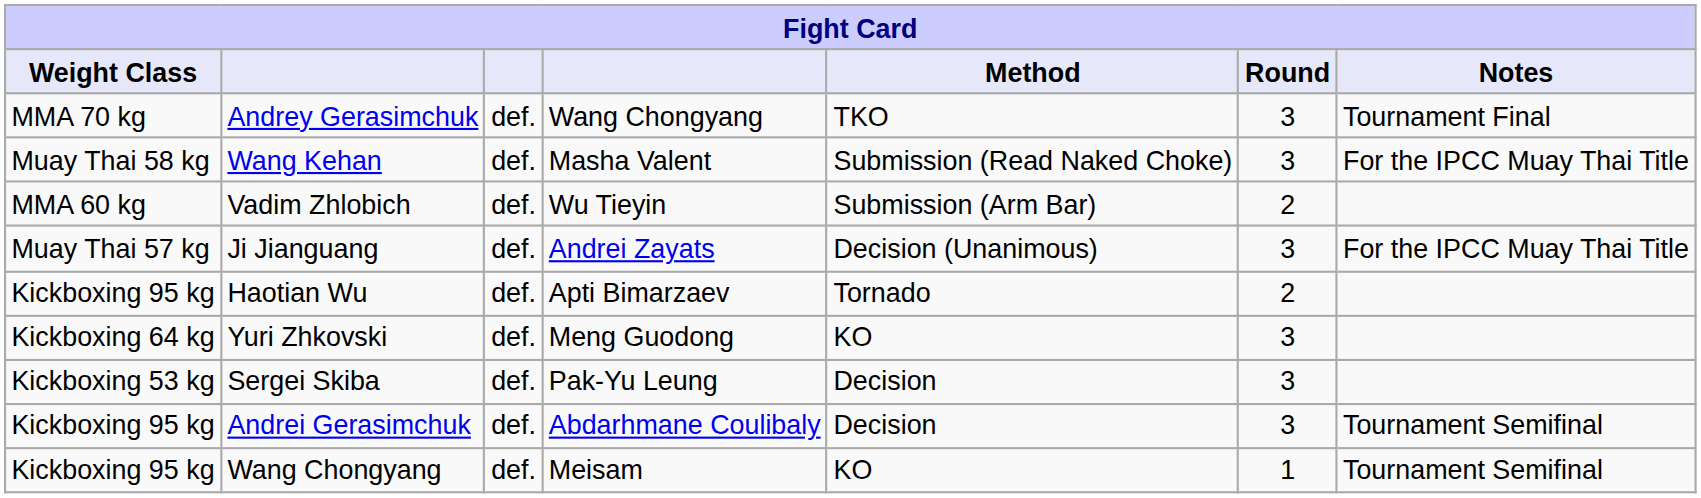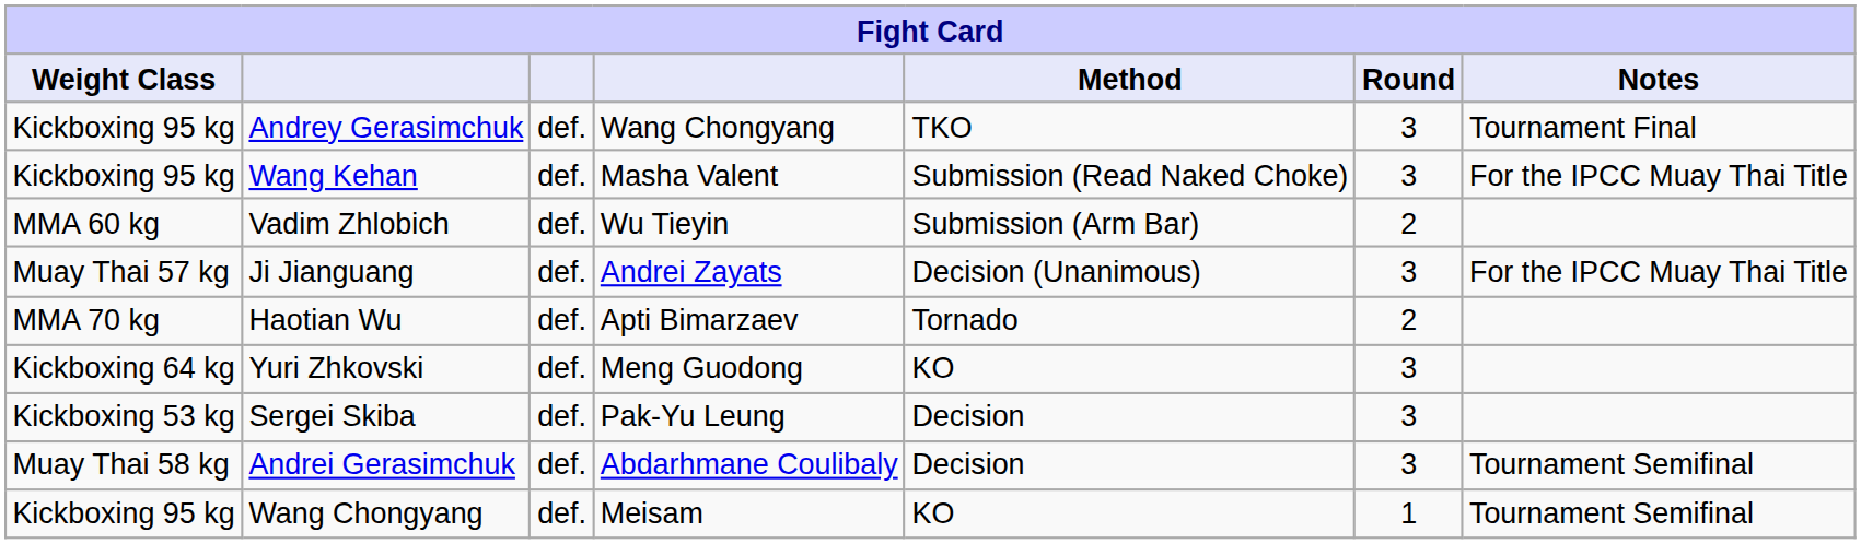 <table class="wikitable" style="font-size: 80%;">
 <tr>
 <th colspan="8" style="background-color: #ccf; color: #000080; text-align: center;"><strong>Fight Card</strong></th>
 </tr>
 <tr>
 <th colspan="1" style="background-color: #E6E8FA; color: #000000; text-align: center;">Weight Class</th>
 <th colspan="1" style="background-color: #E6E8FA; color: #000000; text-align: center;"></th>
 <th colspan="1" style="background-color: #E6E8FA; color: #000000; text-align: center;"></th>
 <th colspan="1" style="background-color: #E6E8FA; color: #000000; text-align: center;"></th>
 <th colspan="1" style="background-color: #E6E8FA; color: #000000; text-align: center;">Method</th>
 <th colspan="1" style="background-color: #E6E8FA; color: #000000; text-align: center;">Round</th>
 <th colspan="1" style="background-color: #E6E8FA; color: #000000; text-align: center;">Notes</th>
 </tr>
 <tr>
-<td>MMA 70 kg</td>
+<td>Kickboxing 95 kg</td>
 <td> <a href='#'>Andrey Gerasimchuk</a></td>
 <td align=center>def.</td>
 <td> Wang Chongyang</td>
 <td>TKO</td>
 <td align=center>3</td>
 <td>Tournament Final</td>
 </tr>
 <tr>
-<td>Muay Thai 58 kg</td>
+<td>Kickboxing 95 kg</td>
 <td> <a href='#'>Wang Kehan</a></td>
 <td align=center>def.</td>
 <td> Masha Valent</td>
 <td>Submission (Read Naked Choke)</td>
 <td align=center>3</td>
 <td>For the IPCC Muay Thai Title</td>
 </tr>
 <tr>
 <td>MMA 60 kg</td>
 <td> Vadim Zhlobich</td>
 <td align=center>def.</td>
 <td> Wu Tieyin</td>
 <td>Submission (Arm Bar)</td>
 <td align=center>2</td>
 <td></td>
 </tr>
 <tr>
 <td>Muay Thai 57 kg</td>
 <td> Ji Jianguang</td>
 <td align=center>def.</td>
 <td> <a href='#'>Andrei Zayats</a></td>
 <td>Decision (Unanimous)</td>
 <td align=center>3</td>
 <td>For the IPCC Muay Thai Title</td>
 </tr>
 <tr>
-<td>Kickboxing 95 kg</td>
+<td>MMA 70 kg</td>
 <td> Haotian Wu</td>
 <td align=center>def.</td>
 <td> Apti Bimarzaev</td>
 <td>Tornado</td>
 <td align=center>2</td>
 <td></td>
 </tr>
 <tr>
 <td>Kickboxing 64 kg</td>
 <td> Yuri Zhkovski</td>
 <td align=center>def.</td>
 <td> Meng Guodong</td>
 <td>KO</td>
 <td align=center>3</td>
 <td></td>
 </tr>
 <tr>
 <td>Kickboxing 53 kg</td>
 <td> Sergei Skiba</td>
 <td align=center>def.</td>
 <td> Pak-Yu Leung</td>
 <td>Decision</td>
 <td align=center>3</td>
 <td></td>
 </tr>
 <tr>
-<td>Kickboxing 95 kg</td>
+<td>Muay Thai 58 kg</td>
 <td> <a href='#'>Andrei Gerasimchuk</a></td>
 <td align=center>def.</td>
 <td> <a href='#'>Abdarhmane Coulibaly</a></td>
 <td>Decision</td>
 <td align=center>3</td>
 <td>Tournament Semifinal</td>
 </tr>
 <tr>
 <td>Kickboxing 95 kg</td>
 <td> Wang Chongyang</td>
 <td align=center>def.</td>
 <td> Meisam</td>
 <td>KO</td>
 <td align=center>1</td>
 <td>Tournament Semifinal</td>
 </tr>
 </table>
